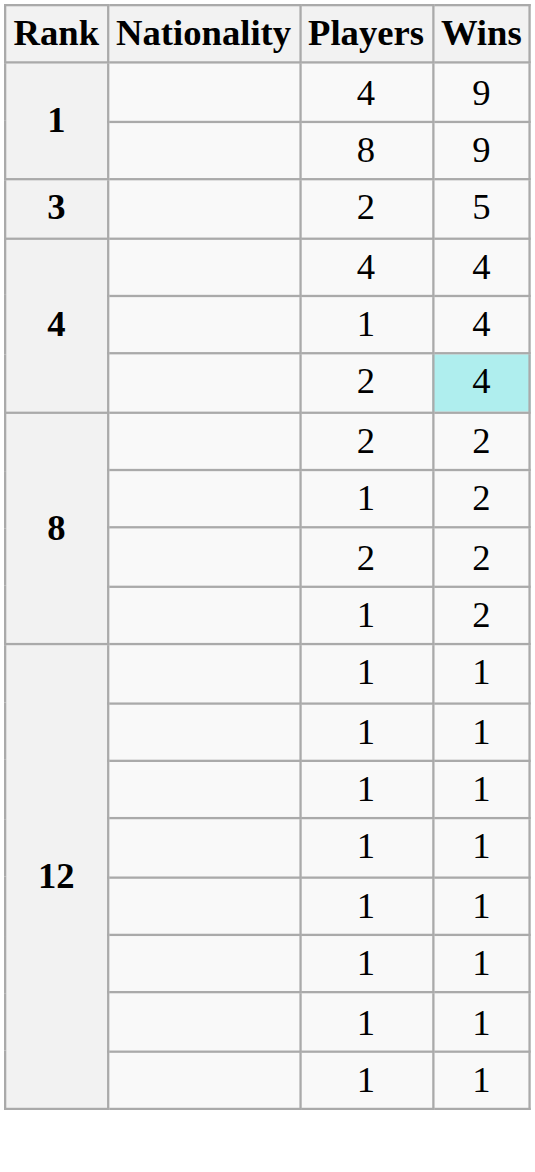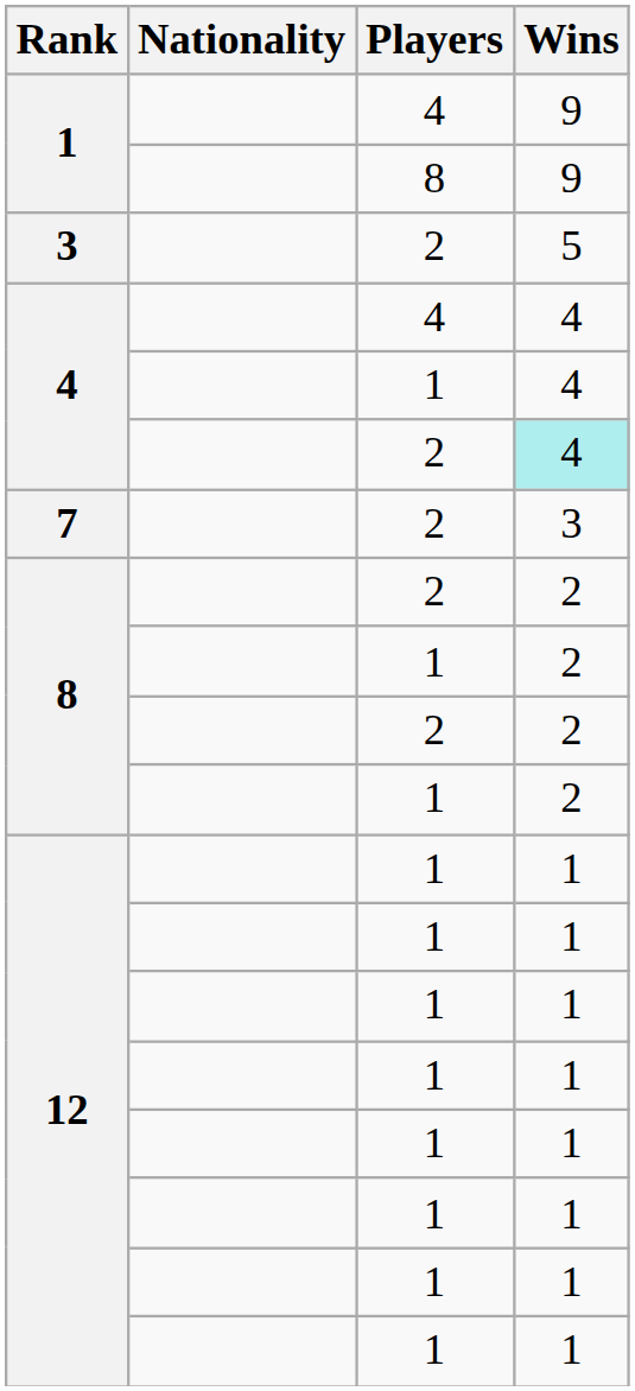 <table class="wikitable sortable">
 <tr>
 <th>Rank</th>
 <th>Nationality</th>
 <th>Players</th>
 <th>Wins</th>
 </tr>
 <tr>
 <th rowspan="2">1</th>
 <td></td>
 <td align="center">4</td>
 <td align="center">9</td>
 </tr>
 <tr>
 <td></td>
 <td align="center">8</td>
 <td align="center">9</td>
 </tr>
 <tr>
 <th>3</th>
 <td></td>
 <td align="center">2</td>
 <td align="center">5</td>
 </tr>
 <tr>
 <th rowspan="3">4</th>
 <td></td>
 <td align="center">4</td>
 <td align="center">4</td>
 </tr>
 <tr>
 <td></td>
 <td align="center">1</td>
 <td align="center">4</td>
 </tr>
 <tr>
 <td></td>
 <td align="center">2</td>
 <td align="center" style="background: paleturquoise;">4</td>
+</tr>
+<tr>
+<th>7</th>
+<td></td>
+<td align="center">2</td>
+<td align="center">3</td>
 </tr>
 <tr>
 <th rowspan="4">8</th>
 <td></td>
 <td align="center">2</td>
 <td align="center">2</td>
 </tr>
 <tr>
 <td></td>
 <td align="center">1</td>
 <td align="center">2</td>
 </tr>
 <tr>
 <td></td>
 <td align="center">2</td>
 <td align="center">2</td>
 </tr>
 <tr>
 <td></td>
 <td align="center">1</td>
 <td align="center">2</td>
 </tr>
 <tr>
 <th rowspan="8">12</th>
 <td></td>
 <td align="center">1</td>
 <td align="center">1</td>
 </tr>
 <tr>
 <td></td>
 <td align="center">1</td>
 <td align="center">1</td>
 </tr>
 <tr>
 <td></td>
 <td align="center">1</td>
 <td align="center">1</td>
 </tr>
 <tr>
 <td></td>
 <td align="center">1</td>
 <td align="center">1</td>
 </tr>
 <tr>
 <td></td>
 <td align="center">1</td>
 <td align="center">1</td>
 </tr>
 <tr>
 <td></td>
 <td align="center">1</td>
 <td align="center">1</td>
 </tr>
 <tr>
 <td></td>
 <td align="center">1</td>
 <td align="center">1</td>
 </tr>
 <tr>
 <td></td>
 <td align="center">1</td>
 <td align="center">1</td>
 </tr>
 </table>
